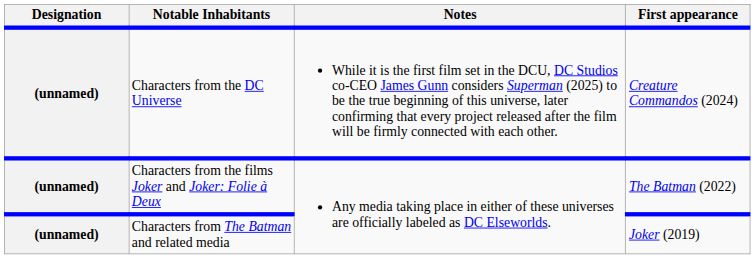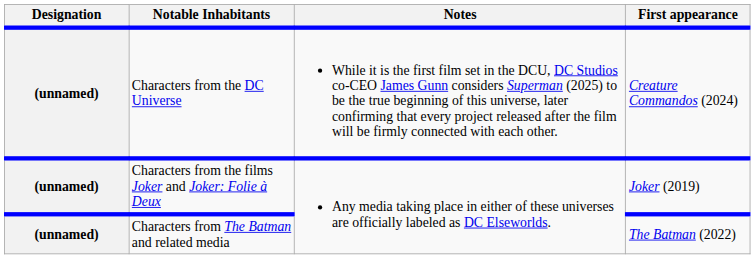 <table class="wikitable">
 <tr>
 <th scope="col" style="width:15%;">Designation</th>
 <th scope="col" style="width:20%;">Notable Inhabitants</th>
 <th scope="col" style="width:40%;">Notes</th>
 <th scope="col" style="width:15%;">First appearance</th>
 </tr>
 <tr style="border-top: solid thick blue">
 <th scope="row">(unnamed)</th>
 <td>Characters from the <a href='#'>DC Universe</a></td>
 <td><br><ul><li>While it is the first film set in the DCU, <a href='#'>DC Studios</a> co-CEO <a href='#'>James Gunn</a> considers <em><a href='#'>Superman</a></em> (2025) to be the true beginning of this universe, later confirming that every project released after the film will be firmly connected with each other.</li></ul></td>
 <td><em><a href='#'>Creature Commandos</a></em> (2024)</td>
 </tr>
 <tr style="border-top: solid thick blue">
 <th>(unnamed)</th>
 <td>Characters from the films <em><a href='#'>Joker</a></em> and <em><a href='#'>Joker: Folie à Deux</a></em></td>
 <td rowspan="2"><br><ul><li>Any media taking place in either of these universes are officially labeled as <a href='#'>DC Elseworlds</a>.</li></ul></td>
-<td><em><a href='#'>The Batman</a></em> (2022)</td>
+<td><em><a href='#'>Joker</a></em> (2019)</td>
 </tr>
 <tr style="border-top: solid thick blue">
 <th>(unnamed)</th>
 <td>Characters from <em><a href='#'>The Batman</a></em> and related media</td>
-<td><em><a href='#'>Joker</a></em> (2019)</td>
+<td><em><a href='#'>The Batman</a></em> (2022)</td>
 </tr>
 </table>
